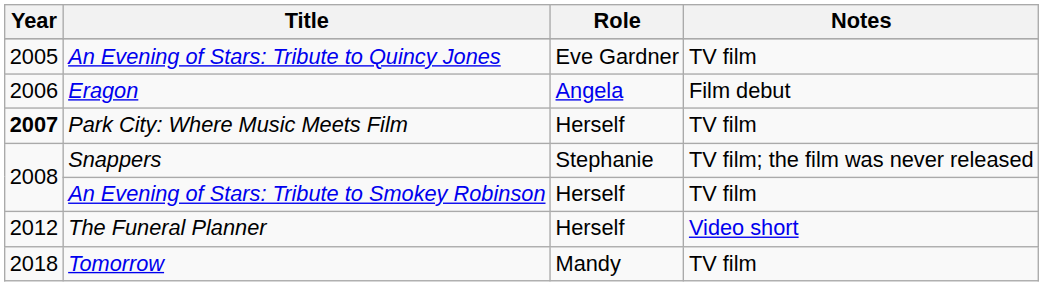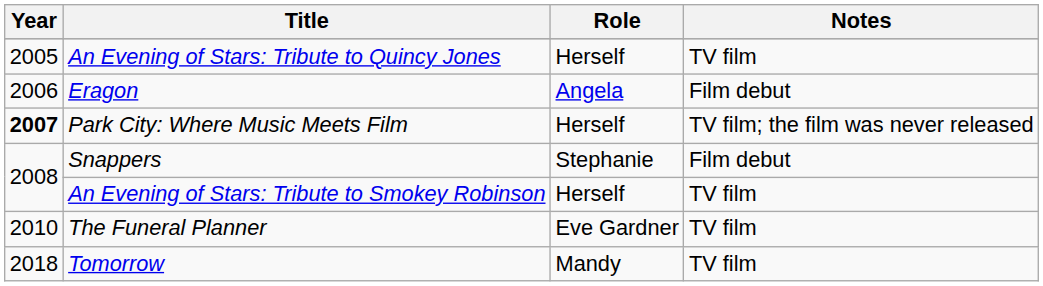 <table class="wikitable sortable">
 <tr>
 <th>Year</th>
 <th>Title</th>
 <th>Role</th>
 <th class="unsortable">Notes</th>
 </tr>
 <tr>
 </tr>
 <tr>
 <td>2005</td>
 <td><em><a href='#'>An Evening of Stars: Tribute to Quincy Jones</a></em></td>
-<td>Eve Gardner</td>
+<td>Herself</td>
 <td>TV film</td>
 </tr>
 <tr>
 <td>2006</td>
 <td><em><a href='#'>Eragon</a></em></td>
 <td><a href='#'>Angela</a></td>
 <td>Film debut</td>
 </tr>
 <tr>
 <td><strong>2007</strong></td>
 <td><em>Park City: Where Music Meets Film</em></td>
 <td>Herself</td>
-<td>TV film</td>
+<td>TV film; the film was never released</td>
 </tr>
 <tr>
 <td rowspan="2">2008</td>
 <td><em>Snappers</em></td>
 <td>Stephanie</td>
-<td>TV film; the film was never released</td>
+<td>Film debut</td>
 </tr>
 <tr>
 <td><em><a href='#'>An Evening of Stars: Tribute to Smokey Robinson</a></em></td>
 <td>Herself</td>
 <td>TV film</td>
 </tr>
 <tr>
-<td>2012</td>
+<td>2010</td>
 <td><em>The Funeral Planner</em></td>
-<td>Herself</td>
-<td><a href='#'>Video short</a></td>
+<td>Eve Gardner</td>
+<td>TV film</td>
 </tr>
 <tr>
 <td>2018</td>
 <td><em><a href='#'>Tomorrow</a></em></td>
 <td>Mandy</td>
 <td>TV film</td>
 </tr>
 </table>
